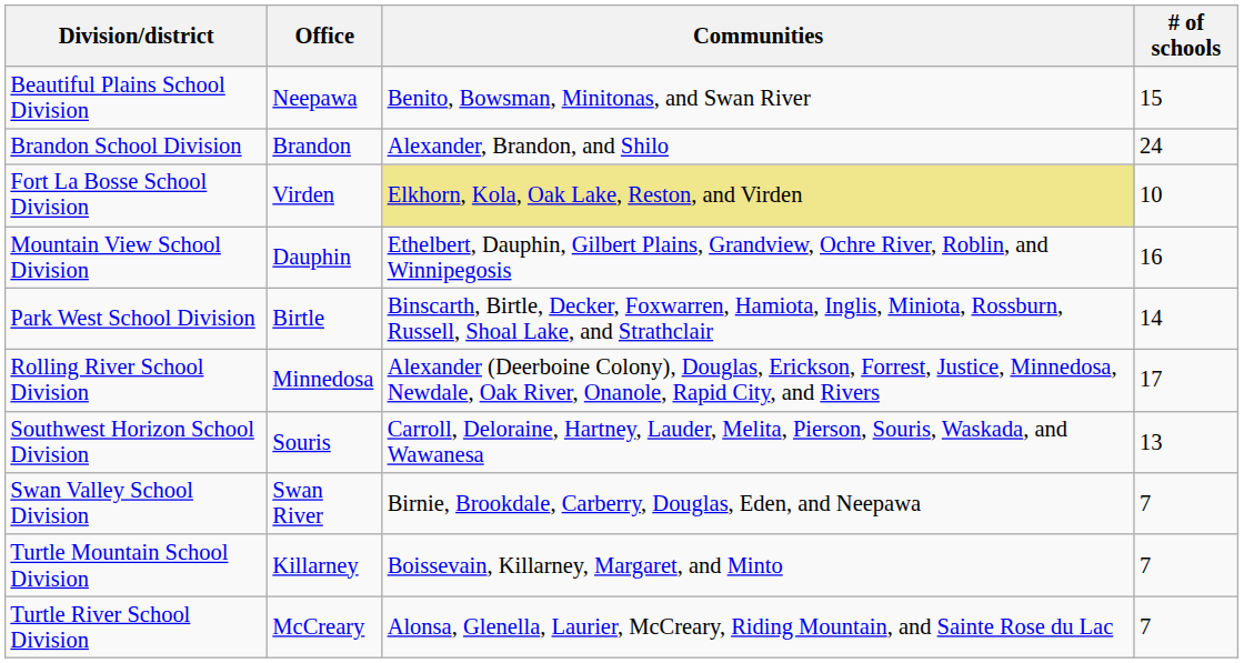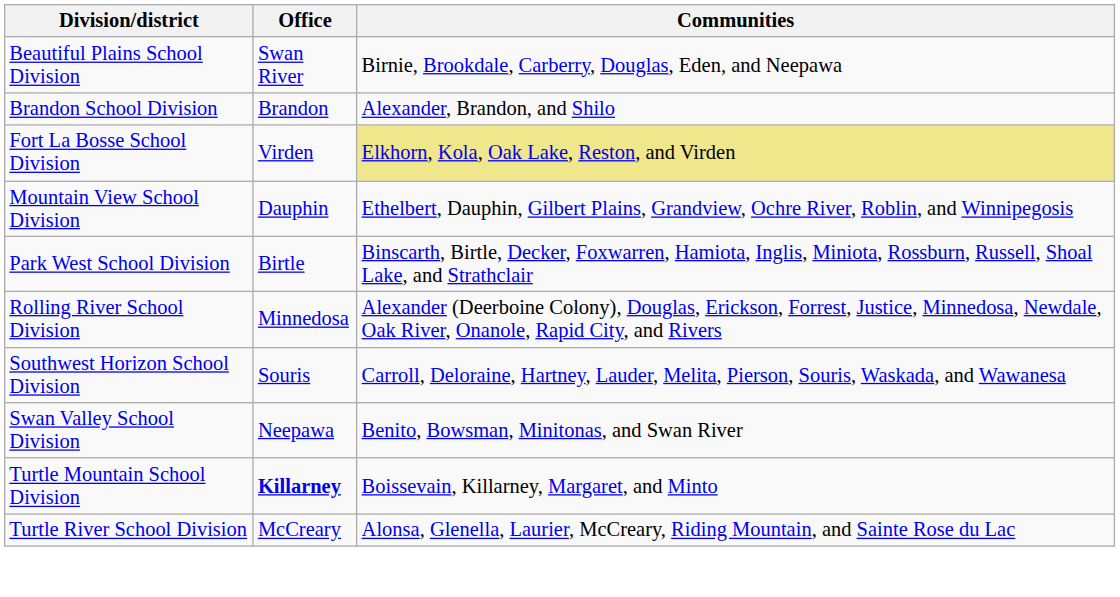 <table class="wikitable">
 <tr>
 <th>Division/district</th>
 <th>Office</th>
 <th>Communities</th>
-<th># of schools</th>
 </tr>
 <tr>
 <td><a href='#'>Beautiful Plains School Division</a></td>
-<td><a href='#'>Neepawa</a></td>
-<td><a href='#'>Benito</a>, <a href='#'>Bowsman</a>, <a href='#'>Minitonas</a>, and Swan River</td>
-<td>15</td>
+<td><a href='#'>Swan River</a></td>
+<td>Birnie, <a href='#'>Brookdale</a>, <a href='#'>Carberry</a>, <a href='#'>Douglas</a>, Eden, and Neepawa</td>
 </tr>
 <tr>
 <td><a href='#'>Brandon School Division</a></td>
 <td><a href='#'>Brandon</a></td>
 <td><a href='#'>Alexander</a>, Brandon, and <a href='#'>Shilo</a></td>
-<td>24</td>
 </tr>
 <tr>
 <td><a href='#'>Fort La Bosse School Division</a></td>
 <td><a href='#'>Virden</a></td>
 <td style="background: khaki;"><a href='#'>Elkhorn</a>, <a href='#'>Kola</a>, <a href='#'>Oak Lake</a>, <a href='#'>Reston</a>, and Virden</td>
-<td>10</td>
 </tr>
 <tr>
 <td><a href='#'>Mountain View School Division</a></td>
 <td><a href='#'>Dauphin</a></td>
 <td><a href='#'>Ethelbert</a>, Dauphin, <a href='#'>Gilbert Plains</a>, <a href='#'>Grandview</a>, <a href='#'>Ochre River</a>, <a href='#'>Roblin</a>, and <a href='#'>Winnipegosis</a></td>
-<td>16</td>
 </tr>
 <tr>
 <td><a href='#'>Park West School Division</a></td>
 <td><a href='#'>Birtle</a></td>
 <td><a href='#'>Binscarth</a>, Birtle, <a href='#'>Decker</a>, <a href='#'>Foxwarren</a>, <a href='#'>Hamiota</a>, <a href='#'>Inglis</a>, <a href='#'>Miniota</a>, <a href='#'>Rossburn</a>, <a href='#'>Russell</a>, <a href='#'>Shoal Lake</a>, and <a href='#'>Strathclair</a></td>
-<td>14</td>
 </tr>
 <tr>
 <td><a href='#'>Rolling River School Division</a></td>
 <td><a href='#'>Minnedosa</a></td>
 <td><a href='#'>Alexander</a> (Deerboine Colony), <a href='#'>Douglas</a>, <a href='#'>Erickson</a>, <a href='#'>Forrest</a>, <a href='#'>Justice</a>, <a href='#'>Minnedosa</a>, <a href='#'>Newdale</a>, <a href='#'>Oak River</a>, <a href='#'>Onanole</a>, <a href='#'>Rapid City</a>, and <a href='#'>Rivers</a></td>
-<td>17</td>
 </tr>
 <tr>
 <td><a href='#'>Southwest Horizon School Division</a></td>
 <td><a href='#'>Souris</a></td>
 <td><a href='#'>Carroll</a>, <a href='#'>Deloraine</a>, <a href='#'>Hartney</a>, <a href='#'>Lauder</a>, <a href='#'>Melita</a>, <a href='#'>Pierson</a>, <a href='#'>Souris</a>, <a href='#'>Waskada</a>, and <a href='#'>Wawanesa</a></td>
-<td>13</td>
 </tr>
 <tr>
 <td><a href='#'>Swan Valley School Division</a></td>
-<td><a href='#'>Swan River</a></td>
-<td>Birnie, <a href='#'>Brookdale</a>, <a href='#'>Carberry</a>, <a href='#'>Douglas</a>, Eden, and Neepawa</td>
-<td>7</td>
+<td><a href='#'>Neepawa</a></td>
+<td><a href='#'>Benito</a>, <a href='#'>Bowsman</a>, <a href='#'>Minitonas</a>, and Swan River</td>
 </tr>
 <tr>
 <td><a href='#'>Turtle Mountain School Division</a></td>
-<td><a href='#'>Killarney</a></td>
+<td><strong><a href='#'>Killarney</a></strong></td>
 <td><a href='#'>Boissevain</a>, Killarney, <a href='#'>Margaret</a>, and <a href='#'>Minto</a></td>
-<td>7</td>
 </tr>
 <tr>
 <td><a href='#'>Turtle River School Division</a></td>
 <td><a href='#'>McCreary</a></td>
 <td><a href='#'>Alonsa</a>, <a href='#'>Glenella</a>, <a href='#'>Laurier</a>, McCreary, <a href='#'>Riding Mountain</a>, and <a href='#'>Sainte Rose du Lac</a></td>
-<td>7</td>
 </tr>
 </table>
